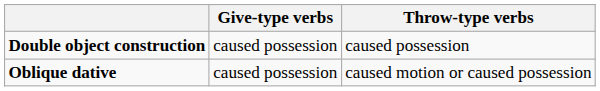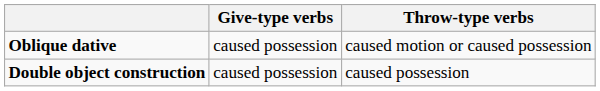 <table class="wikitable">
 <tr>
 <th></th>
 <th>Give-type verbs</th>
 <th>Throw-type verbs</th>
 </tr>
 <tr>
+<td><strong>Oblique dative</strong></td>
+<td>caused possession</td>
+<td>caused motion or caused possession</td>
+</tr>
+<tr>
 <td><strong>Double object construction</strong></td>
 <td>caused possession</td>
 <td>caused possession</td>
 </tr>
-<tr>
-<td><strong>Oblique dative</strong></td>
-<td>caused possession</td>
-<td>caused motion or caused possession</td>
-</tr>
 </table>
